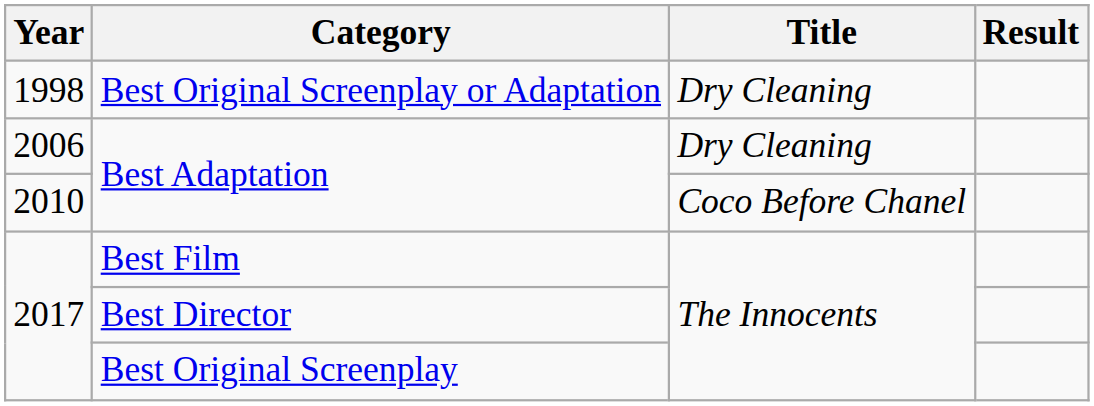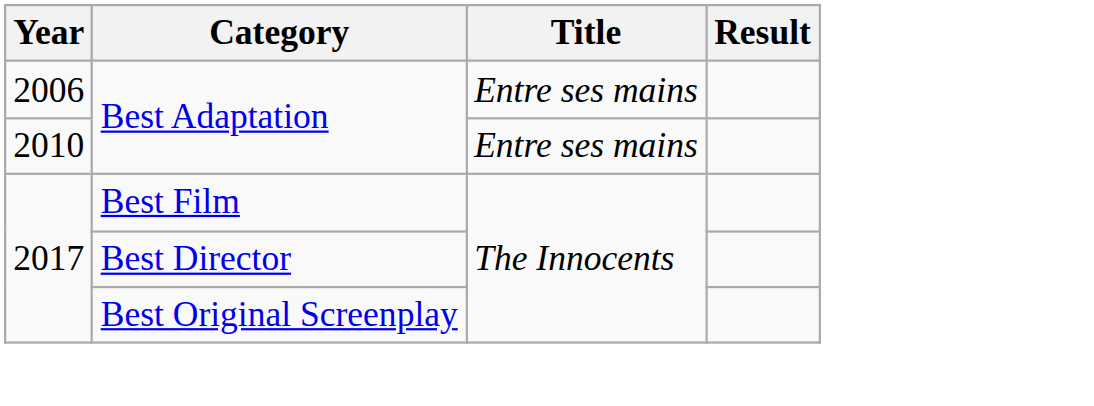 <table class="wikitable">
 <tr>
 <th>Year</th>
 <th>Category</th>
 <th>Title</th>
 <th>Result</th>
 </tr>
 <tr>
-<td>1998</td>
-<td><a href='#'>Best Original Screenplay or Adaptation</a></td>
-<td><em>Dry Cleaning</em></td>
-<td></td>
-</tr>
-<tr>
 <td>2006</td>
 <td rowspan=2><a href='#'>Best Adaptation</a></td>
-<td><em>Dry Cleaning</em></td>
+<td><em>Entre ses mains</em></td>
 <td></td>
 </tr>
 <tr>
 <td>2010</td>
-<td><em>Coco Before Chanel</em></td>
+<td><em>Entre ses mains</em></td>
 <td></td>
 </tr>
 <tr>
 <td rowspan=3>2017</td>
 <td><a href='#'>Best Film</a></td>
 <td rowspan=3><em>The Innocents</em></td>
 <td></td>
 </tr>
 <tr>
 <td><a href='#'>Best Director</a></td>
 <td></td>
 </tr>
 <tr>
 <td><a href='#'>Best Original Screenplay</a></td>
 <td></td>
 </tr>
 </table>
